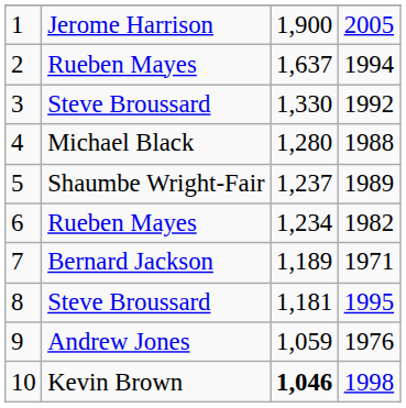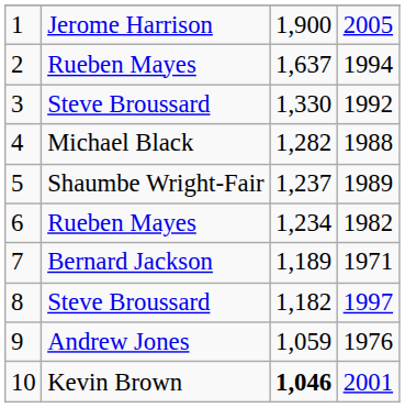 <table class="wikitable">
 <tr>
 </tr>
 <tr>
 <td>1</td>
 <td><a href='#'>Jerome Harrison</a></td>
 <td>1,900</td>
 <td><a href='#'>2005</a></td>
 </tr>
 <tr>
 <td>2</td>
 <td><a href='#'>Rueben Mayes</a></td>
 <td>1,637</td>
 <td>1994</td>
 </tr>
 <tr>
 <td>3</td>
 <td><a href='#'>Steve Broussard</a></td>
 <td>1,330</td>
 <td>1992</td>
 </tr>
 <tr>
 <td>4</td>
 <td>Michael Black</td>
-<td>1,280</td>
+<td>1,282</td>
 <td>1988</td>
 </tr>
 <tr>
 <td>5</td>
 <td>Shaumbe Wright-Fair</td>
 <td>1,237</td>
 <td>1989</td>
 </tr>
 <tr>
 <td>6</td>
 <td><a href='#'>Rueben Mayes</a></td>
 <td>1,234</td>
 <td>1982</td>
 </tr>
 <tr>
 <td>7</td>
 <td><a href='#'>Bernard Jackson</a></td>
 <td>1,189</td>
 <td>1971</td>
 </tr>
 <tr>
 <td>8</td>
 <td><a href='#'>Steve Broussard</a></td>
-<td>1,181</td>
-<td><a href='#'>1995</a></td>
+<td>1,182</td>
+<td><a href='#'>1997</a></td>
 </tr>
 <tr>
 <td>9</td>
 <td><a href='#'>Andrew Jones</a></td>
 <td>1,059</td>
 <td>1976</td>
 </tr>
 <tr>
 <td>10</td>
 <td>Kevin Brown</td>
 <td><strong>1,046</strong></td>
-<td><a href='#'>1998</a></td>
+<td><a href='#'>2001</a></td>
 </tr>
 </table>
